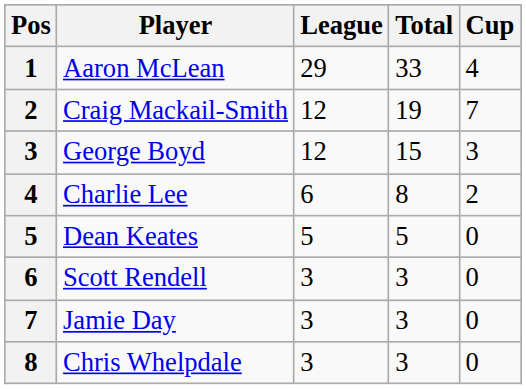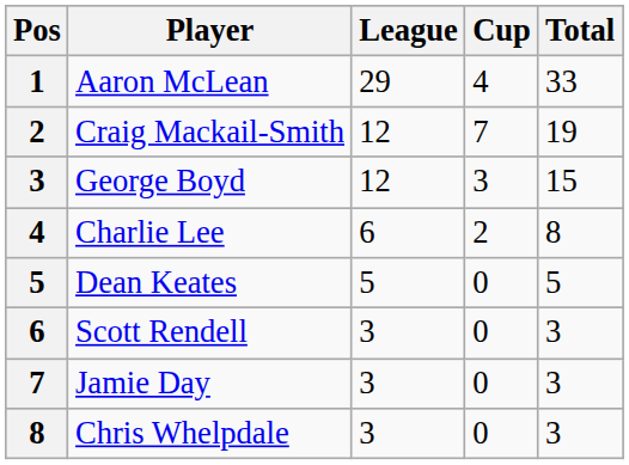 <table class="wikitable">
 <tr>
 <th>Pos</th>
 <th>Player</th>
 <th>League</th>
+<th>Cup</th>
 <th>Total </th>
-<th>Cup</th>
 </tr>
 <tr>
 <th>1</th>
 <td> <a href='#'>Aaron McLean</a></td>
 <td>29</td>
+<td>4</td>
 <td>33</td>
-<td>4</td>
 </tr>
 <tr>
 <th>2</th>
 <td> <a href='#'>Craig Mackail-Smith</a></td>
 <td>12</td>
+<td>7</td>
 <td>19</td>
-<td>7</td>
 </tr>
 <tr>
 <th>3</th>
 <td> <a href='#'>George Boyd</a></td>
 <td>12</td>
+<td>3</td>
 <td>15</td>
-<td>3</td>
 </tr>
 <tr>
 <th>4</th>
 <td> <a href='#'>Charlie Lee</a></td>
 <td>6</td>
+<td>2</td>
 <td>8</td>
-<td>2</td>
 </tr>
 <tr>
 <th>5</th>
 <td> <a href='#'>Dean Keates</a></td>
 <td>5</td>
+<td>0</td>
 <td>5</td>
-<td>0</td>
 </tr>
 <tr>
 <th>6</th>
 <td> <a href='#'>Scott Rendell</a></td>
 <td>3</td>
+<td>0</td>
 <td>3</td>
-<td>0</td>
 </tr>
 <tr>
 <th>7</th>
 <td> <a href='#'>Jamie Day</a></td>
 <td>3</td>
+<td>0</td>
 <td>3</td>
-<td>0</td>
 </tr>
 <tr>
 <th>8</th>
 <td> <a href='#'>Chris Whelpdale</a></td>
 <td>3</td>
+<td>0</td>
 <td>3</td>
-<td>0</td>
 </tr>
 </table>
